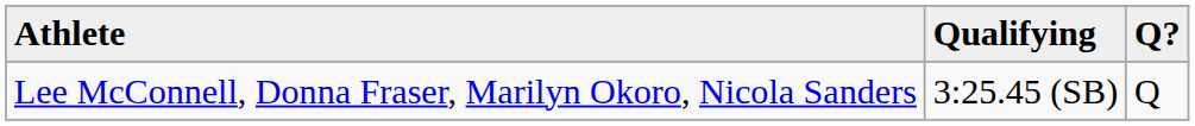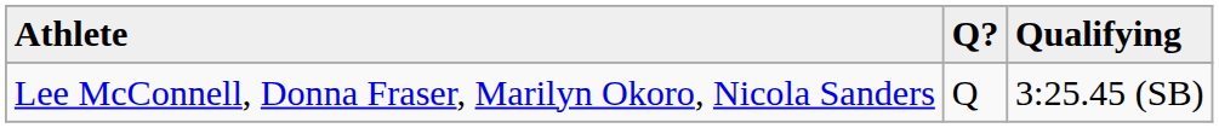 <table class="wikitable">
 <tr>
 <td !align="center" bgcolor="efefef"><strong>Athlete</strong></td>
+<td !align="center" bgcolor="efefef"><strong>Q?</strong></td>
 <td !align="center" bgcolor="efefef"><strong>Qualifying</strong></td>
-<td !align="center" bgcolor="efefef"><strong>Q?</strong></td>
 </tr>
 <tr>
 <td><a href='#'>Lee McConnell</a>, <a href='#'>Donna Fraser</a>, <a href='#'>Marilyn Okoro</a>, <a href='#'>Nicola Sanders</a></td>
+<td>Q</td>
 <td>3:25.45 (SB)</td>
-<td>Q</td>
 </tr>
 </table>
